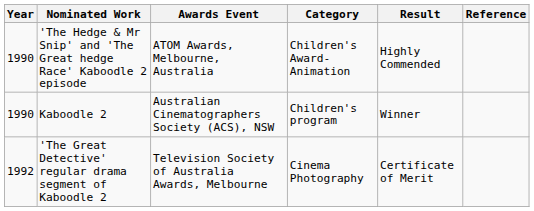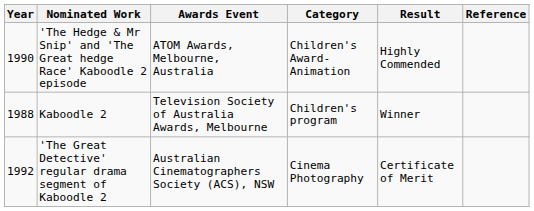 <table class="wikitable">
 <tr>
 <th>Year</th>
 <th>Nominated Work</th>
 <th>Awards Event</th>
 <th>Category</th>
 <th>Result</th>
 <th>Reference</th>
 </tr>
 <tr>
 <td>1990</td>
 <td>'The Hedge & Mr Snip' and 'The Great hedge Race' Kaboodle 2 episode</td>
 <td>ATOM Awards, Melbourne, Australia</td>
 <td>Children's Award-Animation</td>
 <td>Highly Commended</td>
 <td></td>
 </tr>
 <tr>
-<td>1990</td>
+<td>1988</td>
 <td>Kaboodle 2</td>
-<td>Australian Cinematographers Society (ACS), NSW</td>
+<td>Television Society of Australia Awards, Melbourne</td>
 <td>Children's program</td>
 <td>Winner</td>
 <td></td>
 </tr>
 <tr>
 <td>1992</td>
 <td>'The Great Detective' regular drama segment of Kaboodle 2</td>
-<td>Television Society of Australia Awards, Melbourne</td>
+<td>Australian Cinematographers Society (ACS), NSW</td>
 <td>Cinema Photography</td>
 <td>Certificate of Merit</td>
 <td></td>
 </tr>
 </table>
